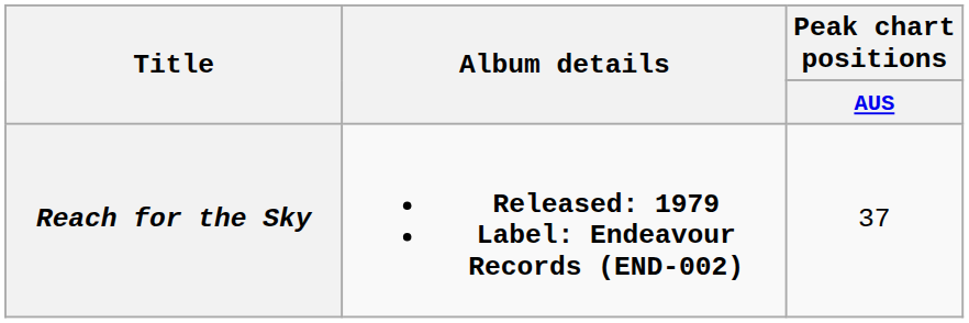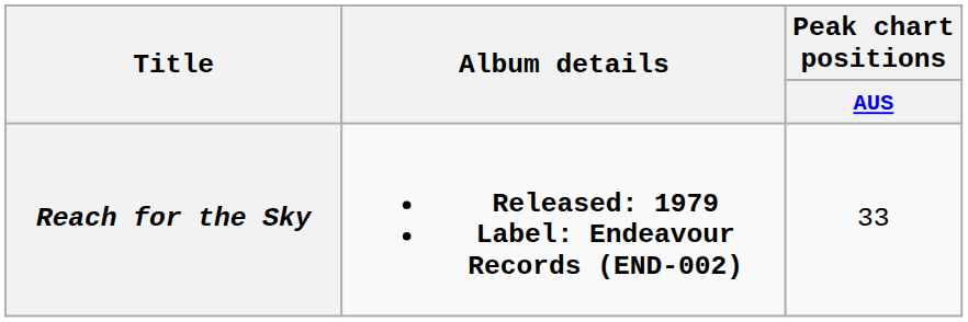 <table class="wikitable plainrowheaders" style="text-align:center;" border="1">
 <tr>
 <th scope="col" rowspan="2" style="width:12em;">Title</th>
 <th scope="col" rowspan="2" style="width:16em;">Album details</th>
 <th scope="col" colspan="1">Peak chart<br>positions</th>
 </tr>
 <tr>
 <th scope="col" style="text-align:center;"><small><a href='#'>AUS</a><br></small></th>
 </tr>
 <tr>
 <th scope="row"><em>Reach for the Sky</em></th>
 <td><strong><br><ul><li>Released: 1979</li><li>Label: Endeavour Records (END-002)</li></ul></strong></td>
-<td>37</td>
+<td>33</td>
 </tr>
 </table>
